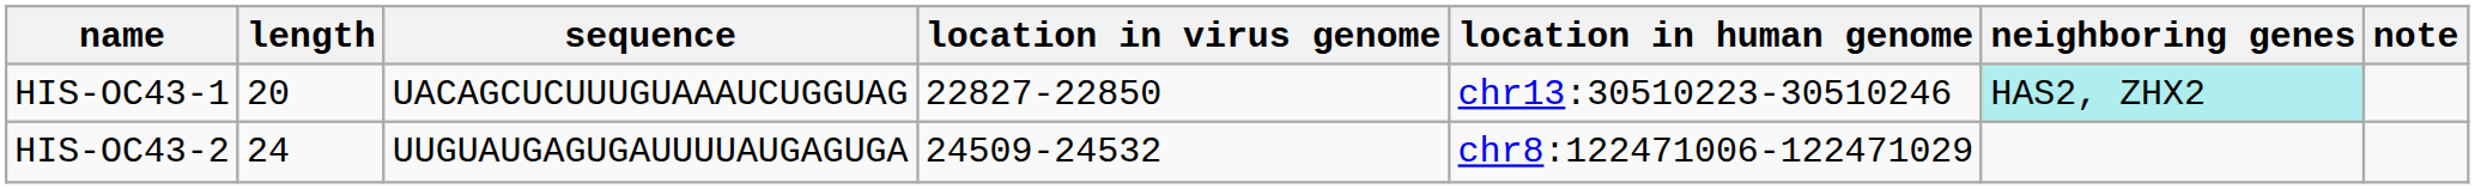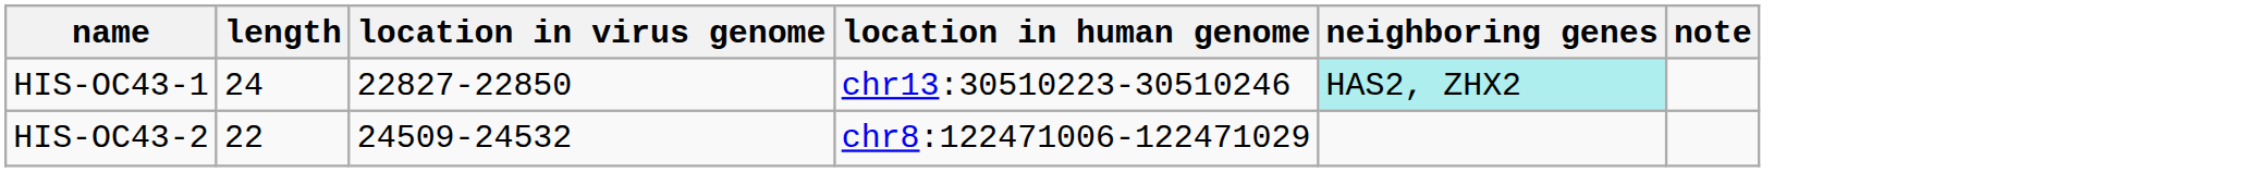 <table class="wikitable sortable">
 <tr>
 <th>name</th>
 <th>length</th>
-<th>sequence</th>
 <th>location in virus genome</th>
 <th>location in human genome</th>
 <th>neighboring genes</th>
 <th>note</th>
 </tr>
 <tr>
 <td>HIS-OC43-1</td>
-<td>20</td>
-<td>UACAGCUCUUUGUAAAUCUGGUAG</td>
+<td>24</td>
 <td>22827-22850</td>
 <td><a href='#'>chr13</a>:30510223-30510246</td>
 <td style="background: paleturquoise;">HAS2, ZHX2</td>
 <td></td>
 </tr>
 <tr>
 <td>HIS-OC43-2</td>
-<td>24</td>
-<td>UUGUAUGAGUGAUUUUAUGAGUGA</td>
+<td>22</td>
 <td>24509-24532</td>
 <td><a href='#'>chr8</a>:122471006-122471029</td>
 <td></td>
 <td></td>
 </tr>
 </table>
